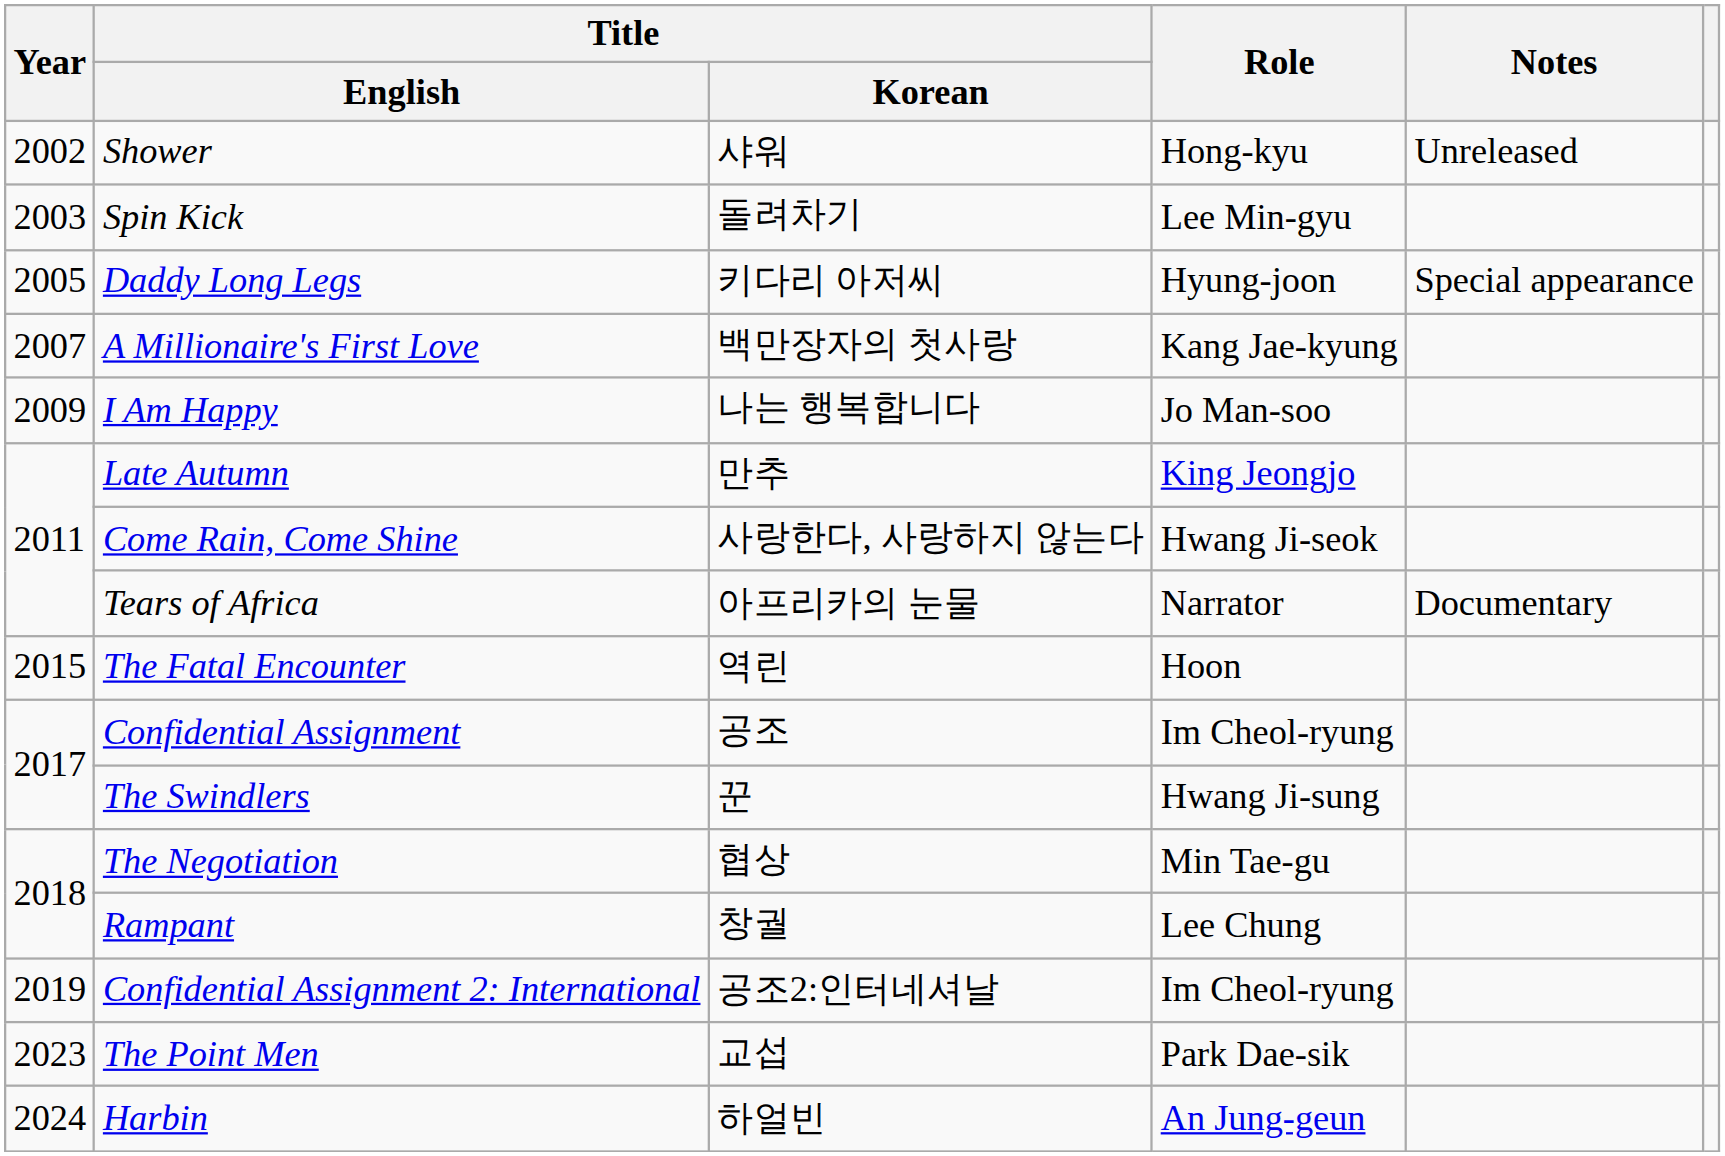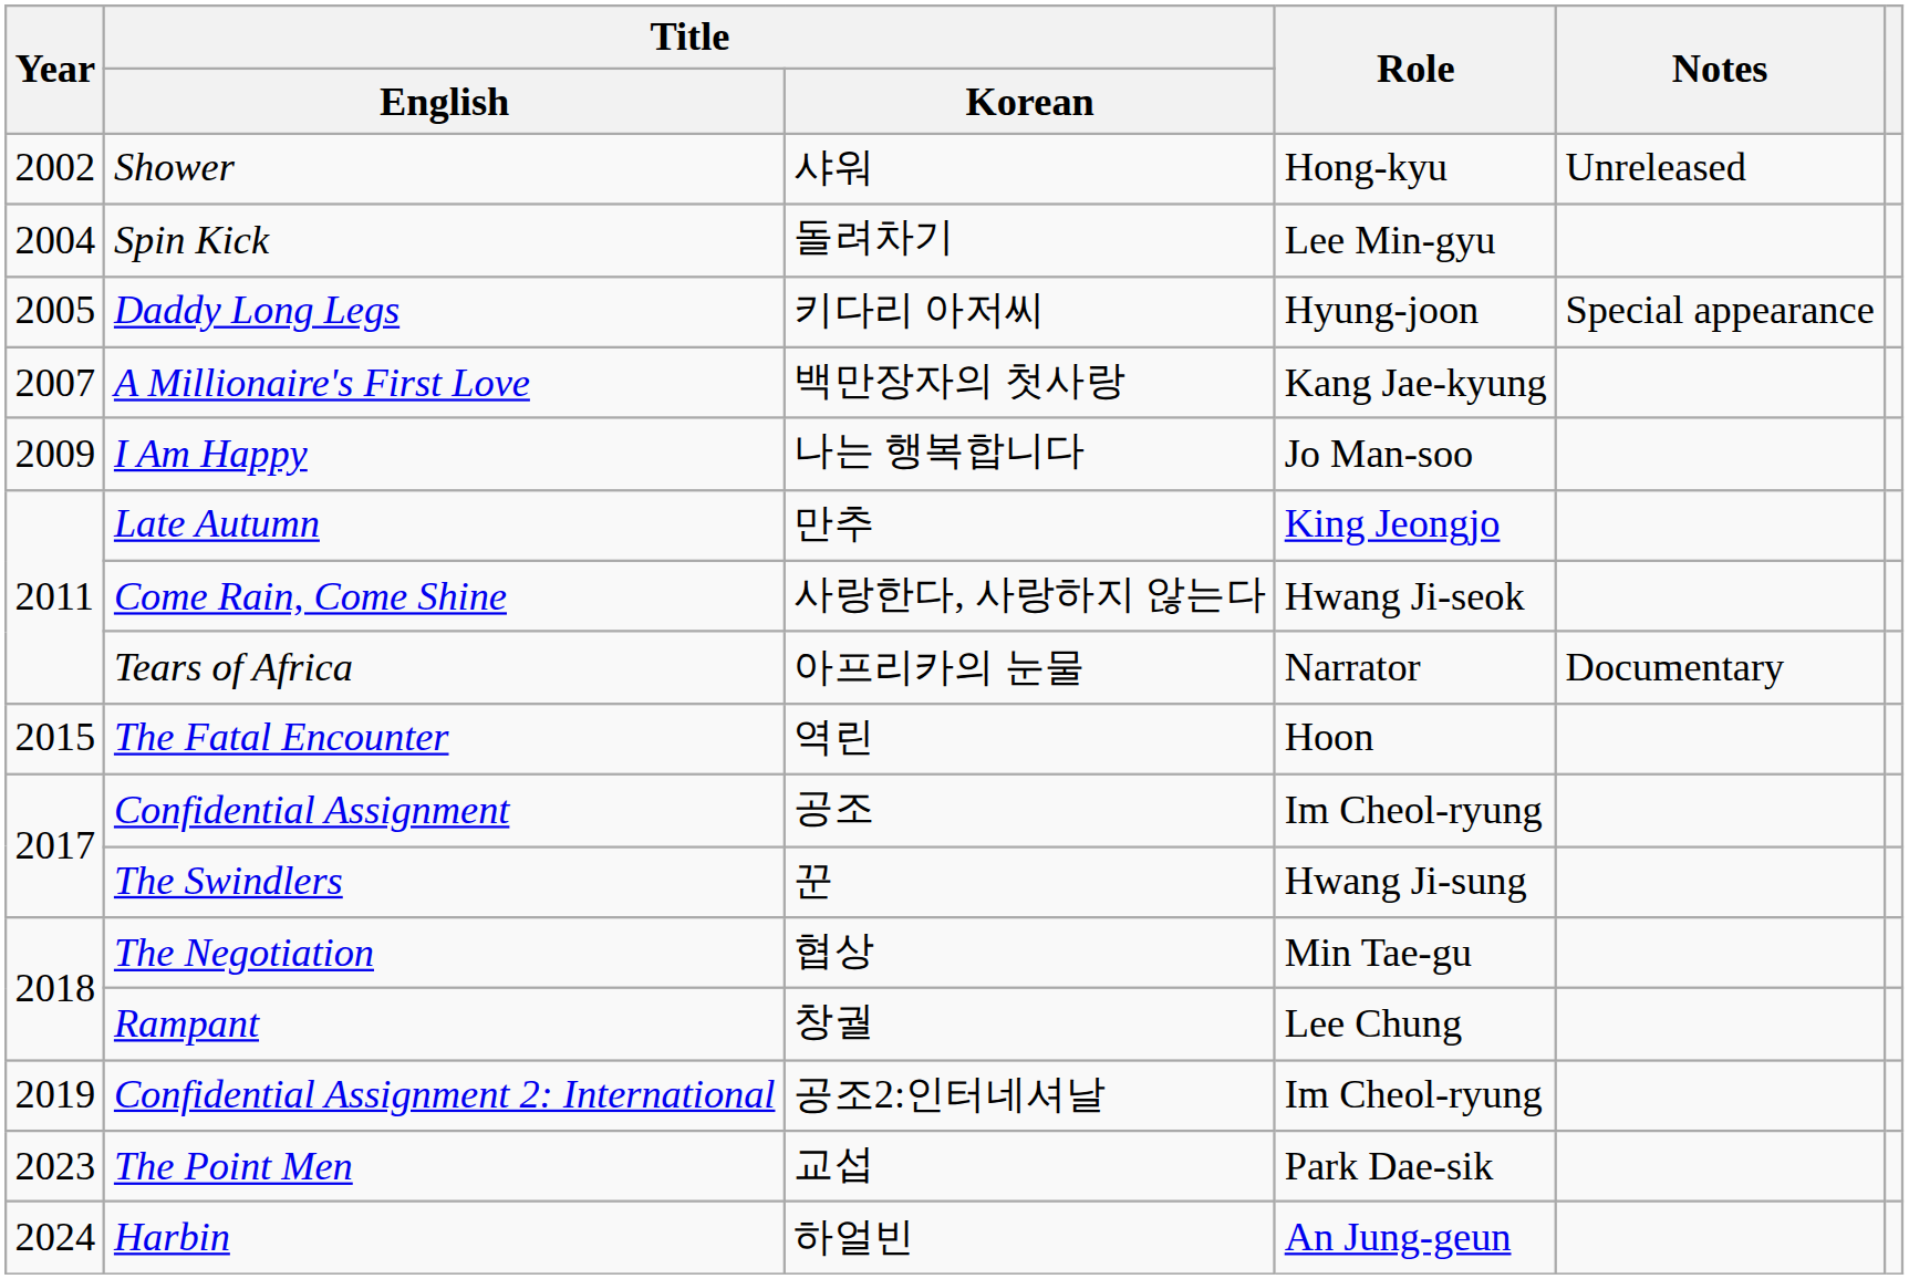 <table class="wikitable sortable">
 <tr>
 <th rowspan="2">Year</th>
 <th colspan="2">Title</th>
 <th rowspan="2">Role</th>
 <th rowspan="2" class="unsortable">Notes</th>
 <th rowspan="2" class="unsortable"></th>
 </tr>
 <tr>
 <th>English</th>
 <th>Korean</th>
 </tr>
 <tr>
 <td>2002</td>
 <td><em>Shower</em></td>
 <td>샤워</td>
 <td>Hong-kyu</td>
 <td>Unreleased </td>
 <td></td>
 </tr>
 <tr>
-<td>2003</td>
+<td>2004</td>
 <td><em>Spin Kick</em></td>
 <td>돌려차기</td>
 <td>Lee Min-gyu</td>
 <td></td>
 <td></td>
 </tr>
 <tr>
 <td>2005</td>
 <td><em><a href='#'>Daddy Long Legs</a></em></td>
 <td>키다리 아저씨</td>
 <td>Hyung-joon</td>
 <td>Special appearance</td>
 <td></td>
 </tr>
 <tr>
 <td>2007</td>
 <td><em><a href='#'>A Millionaire's First Love</a></em></td>
 <td>백만장자의 첫사랑</td>
 <td>Kang Jae-kyung</td>
 <td></td>
 <td></td>
 </tr>
 <tr>
 <td>2009</td>
 <td><em><a href='#'>I Am Happy</a></em></td>
 <td>나는 행복합니다</td>
 <td>Jo Man-soo</td>
 <td></td>
 <td></td>
 </tr>
 <tr>
 <td rowspan="3">2011</td>
 <td><em><a href='#'>Late Autumn</a></em></td>
 <td>만추</td>
 <td><a href='#'>King Jeongjo</a></td>
 <td></td>
 <td></td>
 </tr>
 <tr>
 <td><em><a href='#'>Come Rain, Come Shine</a></em></td>
 <td>사랑한다, 사랑하지 않는다</td>
 <td>Hwang Ji-seok</td>
 <td></td>
 <td></td>
 </tr>
 <tr>
 <td><em>Tears of Africa</em> </td>
 <td>아프리카의 눈물</td>
 <td>Narrator</td>
 <td>Documentary</td>
 <td></td>
 </tr>
 <tr>
 <td>2015</td>
 <td><em><a href='#'>The Fatal Encounter</a></em></td>
 <td>역린</td>
 <td>Hoon</td>
 <td></td>
 <td></td>
 </tr>
 <tr>
 <td rowspan="2">2017</td>
 <td><em><a href='#'>Confidential Assignment</a></em></td>
 <td>공조</td>
 <td>Im Cheol-ryung</td>
 <td></td>
 <td></td>
 </tr>
 <tr>
 <td><em><a href='#'>The Swindlers</a></em></td>
 <td>꾼</td>
 <td>Hwang Ji-sung</td>
 <td></td>
 <td></td>
 </tr>
 <tr>
 <td rowspan="2">2018</td>
 <td><em><a href='#'>The Negotiation</a></em></td>
 <td>협상</td>
 <td>Min Tae-gu</td>
 <td></td>
 <td></td>
 </tr>
 <tr>
 <td><em><a href='#'>Rampant</a></em></td>
 <td>창궐</td>
 <td>Lee Chung</td>
 <td></td>
 <td></td>
 </tr>
 <tr>
 <td>2019</td>
 <td><em><a href='#'>Confidential Assignment 2: International</a></em></td>
 <td>공조2:인터네셔날</td>
 <td>Im Cheol-ryung</td>
 <td></td>
 <td></td>
 </tr>
 <tr>
 <td>2023</td>
 <td><em><a href='#'>The Point Men</a></em></td>
 <td>교섭</td>
 <td>Park Dae-sik</td>
 <td></td>
 <td></td>
 </tr>
 <tr>
 <td>2024</td>
 <td><em><a href='#'>Harbin</a></em></td>
 <td>하얼빈</td>
 <td><a href='#'>An Jung-geun</a></td>
 <td></td>
 <td></td>
 </tr>
 </table>
